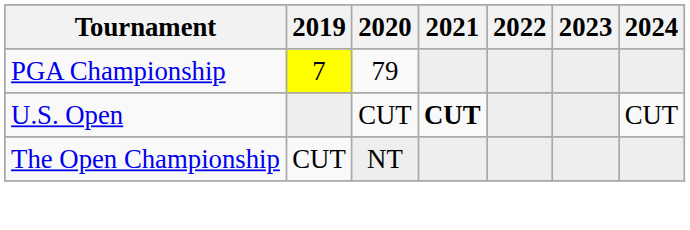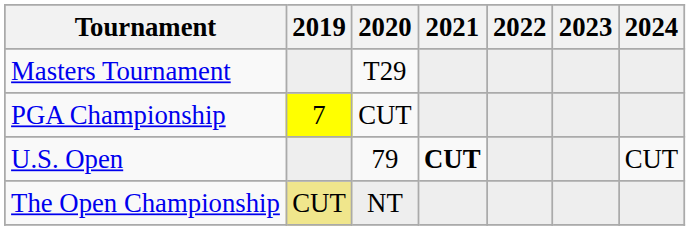 <table class="wikitable" style="font-size:95%;text-align:center;">
 <tr>
 <th>Tournament</th>
 <th>2019</th>
 <th>2020</th>
 <th>2021</th>
 <th>2022</th>
 <th>2023</th>
 <th>2024</th>
 </tr>
 <tr>
+<td align=left><a href='#'>Masters Tournament</a></td>
+<td style="background:#eeeeee;"></td>
+<td>T29</td>
+<td style="background:#eeeeee;"></td>
+<td style="background:#eeeeee;"></td>
+<td style="background:#eeeeee;"></td>
+<td style="background:#eeeeee;"></td>
+</tr>
+<tr>
 <td align=left><a href='#'>PGA Championship</a></td>
 <td style="background:yellow;">7</td>
-<td>79</td>
+<td>CUT</td>
 <td style="background:#eeeeee;"></td>
 <td style="background:#eeeeee;"></td>
 <td style="background:#eeeeee;"></td>
 <td style="background:#eeeeee;"></td>
 </tr>
 <tr>
 <td align=left><a href='#'>U.S. Open</a></td>
 <td style="background:#eeeeee;"></td>
-<td>CUT</td>
+<td>79</td>
 <td><strong>CUT</strong></td>
 <td style="background:#eeeeee;"></td>
 <td style="background:#eeeeee;"></td>
 <td>CUT</td>
 </tr>
 <tr>
 <td align=left><a href='#'>The Open Championship</a></td>
-<td>CUT</td>
+<td style="background: khaki;">CUT</td>
 <td style="background:#eeeeee;">NT</td>
 <td style="background:#eeeeee;"></td>
 <td style="background:#eeeeee;"></td>
 <td style="background:#eeeeee;"></td>
 <td style="background:#eeeeee;"></td>
 </tr>
 </table>
